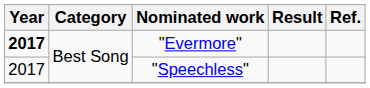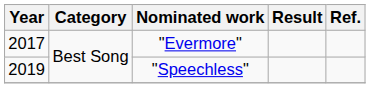 <table class="wikitable plainrowheaders" style="text-align:center;">
 <tr>
 <th>Year</th>
 <th>Category</th>
 <th>Nominated work</th>
 <th>Result</th>
 <th>Ref.</th>
 </tr>
 <tr>
-<td><strong>2017</strong></td>
+<td>2017</td>
 <td rowspan="2">Best Song</td>
 <td>"<a href='#'>Evermore</a>"  <br> </td>
 <td></td>
 <td></td>
 </tr>
 <tr>
-<td>2017</td>
+<td>2019</td>
 <td>"<a href='#'>Speechless</a>"  <br> </td>
 <td></td>
 <td></td>
 </tr>
 <tr>
 </tr>
 </table>
